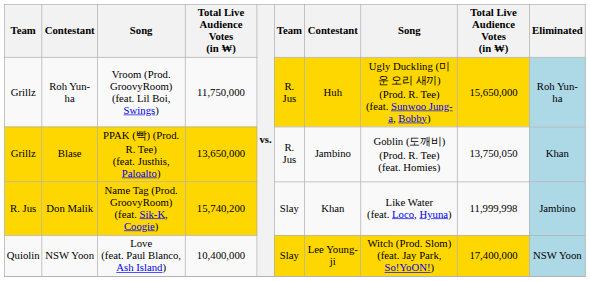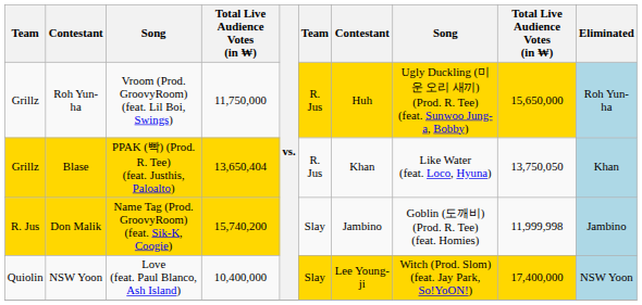 <table class="wikitable" style="text-align:center" border="2">
 <tr>
 <th>Team</th>
 <th>Contestant</th>
 <th>Song</th>
 <th>Total Live Audience Votes<br>(in ₩)</th>
 <th rowspan="5">vs.</th>
 <th>Team</th>
 <th>Contestant</th>
 <th>Song</th>
 <th>Total Live Audience Votes<br>(in ₩)</th>
 <th>Eliminated</th>
 </tr>
 <tr>
 <td>Grillz</td>
 <td>Roh Yun-ha</td>
 <td>Vroom (Prod. GroovyRoom)<br>(feat. Lil Boi, <a href='#'>Swings</a>)</td>
 <td>11,750,000</td>
 <td style="background:gold">R. Jus</td>
 <td style="background:gold">Huh</td>
 <td style="background:gold">Ugly Duckling (미운 오리 새끼) (Prod. R. Tee)<br>(feat. <a href='#'>Sunwoo Jung-a</a>, <a href='#'>Bobby</a>)</td>
 <td style="background:gold">15,650,000</td>
 <td style="background:lightblue">Roh Yun-ha</td>
 </tr>
 <tr>
 <td style="background:gold">Grillz</td>
 <td style="background:gold">Blase</td>
 <td style="background:gold">PPAK (빡) (Prod. R. Tee)<br>(feat. Justhis, <a href='#'>Paloalto</a>)</td>
-<td style="background:gold">13,650,000</td>
+<td style="background:gold">13,650,404</td>
 <td>R. Jus</td>
-<td>Jambino</td>
-<td>Goblin (도깨비) (Prod. R. Tee)<br>(feat. Homies)</td>
+<td>Khan</td>
+<td>Like Water<br>(feat. <a href='#'>Loco</a>, <a href='#'>Hyuna</a>)</td>
 <td>13,750,050</td>
 <td style="background:lightblue">Khan</td>
 </tr>
 <tr>
 <td style="background:gold">R. Jus</td>
 <td style="background:gold">Don Malik</td>
 <td style="background:gold">Name Tag (Prod. GroovyRoom)<br>(feat. <a href='#'>Sik-K</a>, <a href='#'>Coogie</a>)</td>
 <td style="background:gold">15,740,200</td>
 <td>Slay</td>
-<td>Khan</td>
-<td>Like Water<br>(feat. <a href='#'>Loco</a>, <a href='#'>Hyuna</a>)</td>
+<td>Jambino</td>
+<td>Goblin (도깨비) (Prod. R. Tee)<br>(feat. Homies)</td>
 <td>11,999,998</td>
 <td style="background:lightblue">Jambino</td>
 </tr>
 <tr>
 <td>Quiolin</td>
 <td>NSW Yoon</td>
 <td>Love<br>(feat. Paul Blanco, <a href='#'>Ash Island</a>)</td>
 <td>10,400,000</td>
 <td style="background:gold">Slay</td>
 <td style="background:gold">Lee Young-ji</td>
 <td style="background:gold">Witch (Prod. Slom)<br>(feat. Jay Park, <a href='#'>So!YoON!</a>)</td>
 <td style="background:gold">17,400,000</td>
 <td style="background:lightblue">NSW Yoon</td>
 </tr>
 <tr>
 </tr>
 </table>
